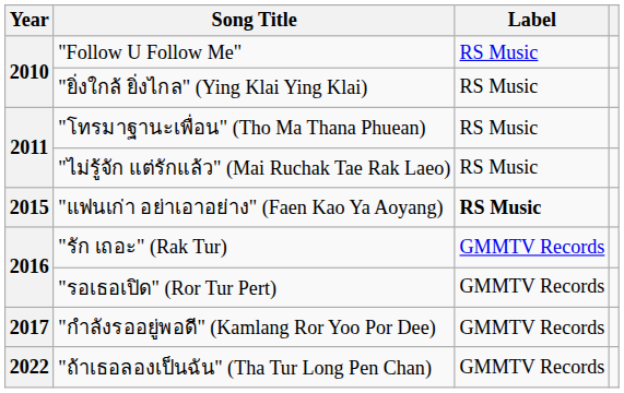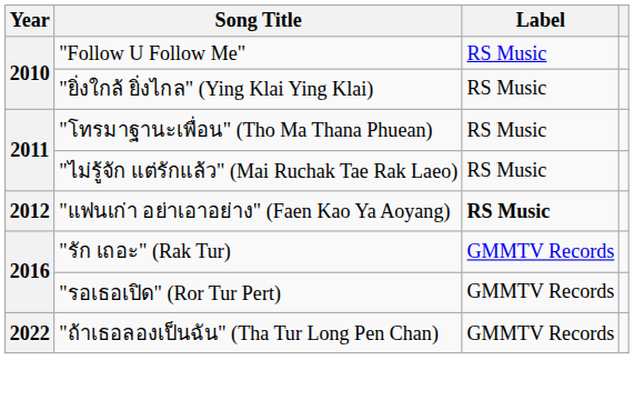 <table class="wikitable sortable plainrowheaders">
 <tr>
 <th scope="col">Year</th>
 <th scope="col">Song Title</th>
 <th scope="col" class="unsortable">Label</th>
 <th scope="col" class="unsortable"></th>
 </tr>
 <tr>
 <th scope="row" rowspan="2">2010</th>
 <td>"Follow U Follow Me"<br></td>
 <td><a href='#'>RS Music</a></td>
 <td style="text-align: center;"></td>
 </tr>
 <tr>
 <td>"ยิ่งใกล้ ยิ่งไกล" (Ying Klai Ying Klai)<br></td>
 <td>RS Music</td>
 <td style="text-align: center;"></td>
 </tr>
 <tr>
 <th scope="row" rowspan="2">2011</th>
 <td>"โทรมาฐานะเพื่อน" (Tho Ma Thana Phuean)<br></td>
 <td>RS Music</td>
 <td style="text-align: center;"></td>
 </tr>
 <tr>
 <td>"ไม่รู้จัก แต่รักแล้ว" (Mai Ruchak Tae Rak Laeo)<br></td>
 <td>RS Music</td>
 <td style="text-align: center;"></td>
 </tr>
 <tr>
-<th scope="row">2015</th>
+<th scope="row">2012</th>
 <td>"แฟนเก่า อย่าเอาอย่าง" (Faen Kao Ya Aoyang)<br></td>
 <td><strong>RS Music</strong></td>
 <td style="text-align: center;"></td>
 </tr>
 <tr>
 <th scope="row" rowspan="2">2016</th>
 <td>"รัก เถอะ" (Rak Tur)</td>
 <td><a href='#'>GMMTV Records</a></td>
 <td style="text-align: center;"></td>
 </tr>
 <tr>
 <td>"รอเธอเปิด" (Ror Tur Pert)</td>
 <td>GMMTV Records</td>
 <td style="text-align: center;"></td>
 </tr>
 <tr>
-<th scope="row">2017</th>
-<td>"กำลังรออยู่พอดี" (Kamlang Ror Yoo Por Dee)</td>
-<td>GMMTV Records</td>
-<td style="text-align: center;"></td>
-</tr>
-<tr>
 <th scope="row">2022</th>
 <td>"ถ้าเธอลองเป็นฉัน" (Tha Tur Long Pen Chan)</td>
 <td>GMMTV Records</td>
 <td style="text-align: center;"></td>
 </tr>
 </table>
